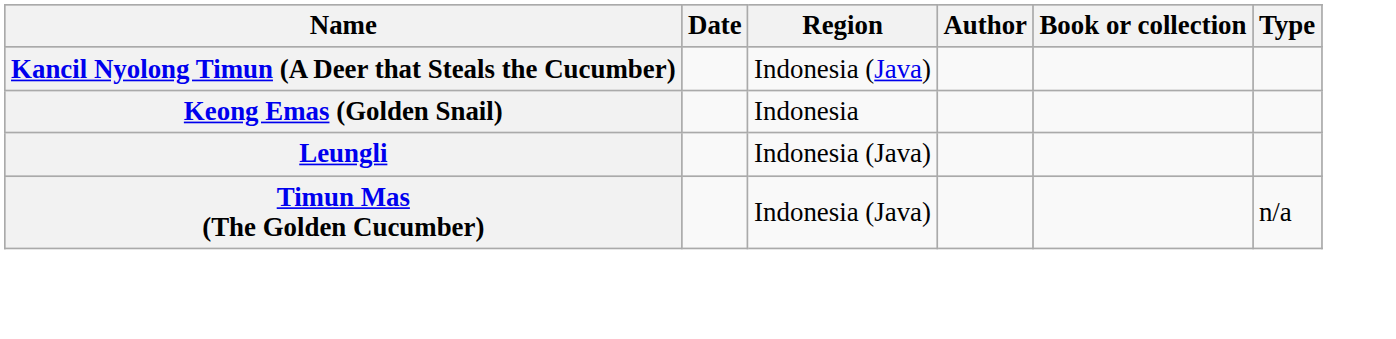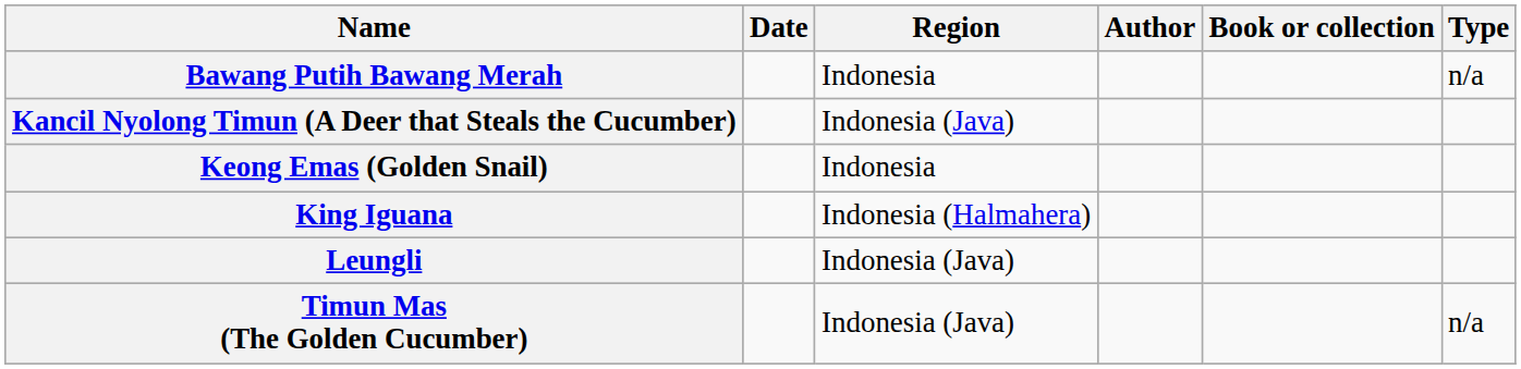 <table class="wikitable sortable">
 <tr>
 <th scope="col">Name</th>
 <th scope="col">Date</th>
 <th scope="col">Region</th>
 <th scope="col">Author</th>
 <th scope="col">Book or collection</th>
 <th scope="col">Type</th>
+</tr>
+<tr>
+<th><a href='#'>Bawang Putih Bawang Merah</a></th>
+<td></td>
+<td>Indonesia</td>
+<td></td>
+<td></td>
+<td>n/a</td>
 </tr>
 <tr>
 <th><a href='#'>Kancil Nyolong Timun</a> (A Deer that Steals the Cucumber)</th>
 <td></td>
 <td>Indonesia (<a href='#'>Java</a>)</td>
 <td></td>
 <td></td>
 <td></td>
 </tr>
 <tr>
 <th><a href='#'>Keong Emas</a> (Golden Snail)</th>
 <td></td>
 <td>Indonesia</td>
+<td></td>
+<td></td>
+<td></td>
+</tr>
+<tr>
+<th><a href='#'>King Iguana</a></th>
+<td></td>
+<td>Indonesia (<a href='#'>Halmahera</a>)</td>
 <td></td>
 <td></td>
 <td></td>
 </tr>
 <tr>
 <th><a href='#'>Leungli</a></th>
 <td></td>
 <td>Indonesia (Java)</td>
 <td></td>
 <td></td>
 <td></td>
 </tr>
 <tr>
 <th><a href='#'>Timun Mas</a> <br> (The Golden Cucumber)</th>
 <td></td>
 <td>Indonesia (Java)</td>
 <td></td>
 <td></td>
 <td>n/a</td>
 </tr>
 </table>
